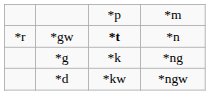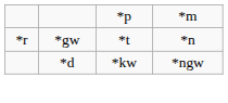 <table class="wikitable" style="width: 15em; text-align: center;">
 <tr>
 <td></td>
 <td></td>
 <td>*p</td>
 <td>*m</td>
 </tr>
 <tr>
 <td>*r</td>
 <td>*gw</td>
-<td><strong>*t</strong></td>
+<td>*t</td>
 <td>*n</td>
-</tr>
-<tr>
-<td></td>
-<td>*g</td>
-<td>*k</td>
-<td>*ng</td>
 </tr>
 <tr>
 <td></td>
 <td>*d</td>
 <td>*kw</td>
 <td>*ngw</td>
 </tr>
 </table>
